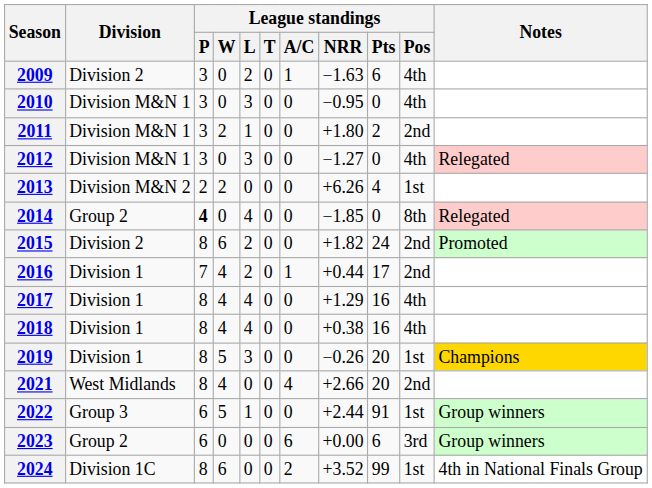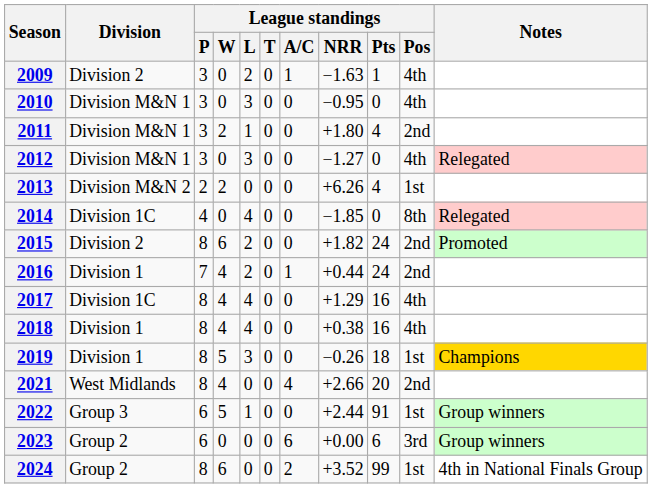 <table class="wikitable sortable">
 <tr>
 <th scope="col" rowspan="2">Season</th>
 <th scope="col" rowspan="2">Division</th>
 <th scope="col" colspan="8">League standings</th>
 <th scope="col" rowspan="2">Notes</th>
 </tr>
 <tr>
 <th scope="col">P</th>
 <th scope="col">W</th>
 <th scope="col">L</th>
 <th scope="col">T</th>
 <th scope="col">A/C</th>
 <th scope="col">NRR</th>
 <th scope="col">Pts</th>
 <th scope="col">Pos</th>
 </tr>
 <tr>
 <th scope="row"><a href='#'>2009</a></th>
 <td>Division 2</td>
 <td>3</td>
 <td>0</td>
 <td>2</td>
 <td>0</td>
 <td>1</td>
 <td>−1.63</td>
-<td>6</td>
+<td>1</td>
 <td>4th</td>
 <td style="background: white;"></td>
 </tr>
 <tr>
 <th scope="row"><a href='#'>2010</a></th>
 <td>Division M&N 1</td>
 <td>3</td>
 <td>0</td>
 <td>3</td>
 <td>0</td>
 <td>0</td>
 <td>−0.95</td>
 <td>0</td>
 <td>4th</td>
 <td style="background: white;"></td>
 </tr>
 <tr>
 <th scope="row"><a href='#'>2011</a></th>
 <td>Division M&N 1</td>
 <td>3</td>
 <td>2</td>
 <td>1</td>
 <td>0</td>
 <td>0</td>
 <td>+1.80</td>
-<td>2</td>
+<td>4</td>
 <td>2nd</td>
 <td style="background: white;"></td>
 </tr>
 <tr>
 <th scope="row"><a href='#'>2012</a></th>
 <td>Division M&N 1</td>
 <td>3</td>
 <td>0</td>
 <td>3</td>
 <td>0</td>
 <td>0</td>
 <td>−1.27</td>
 <td>0</td>
 <td>4th</td>
 <td style="background: #ffcccc;">Relegated</td>
 </tr>
 <tr>
 <th scope="row"><a href='#'>2013</a></th>
 <td>Division M&N 2</td>
 <td>2</td>
 <td>2</td>
 <td>0</td>
 <td>0</td>
 <td>0</td>
 <td>+6.26</td>
 <td>4</td>
 <td>1st</td>
 <td style="background: white;"></td>
 </tr>
 <tr>
 <th scope="row"><a href='#'>2014</a></th>
-<td>Group 2</td>
-<td><strong>4</strong></td>
+<td>Division 1C</td>
+<td>4</td>
 <td>0</td>
 <td>4</td>
 <td>0</td>
 <td>0</td>
 <td>−1.85</td>
 <td>0</td>
 <td>8th</td>
 <td style="background: #ffcccc;">Relegated</td>
 </tr>
 <tr>
 <th scope="row"><a href='#'>2015</a></th>
 <td>Division 2</td>
 <td>8</td>
 <td>6</td>
 <td>2</td>
 <td>0</td>
 <td>0</td>
 <td>+1.82</td>
 <td>24</td>
 <td>2nd</td>
 <td style="background: #cfc;">Promoted</td>
 </tr>
 <tr>
 <th scope="row"><a href='#'>2016</a></th>
 <td>Division 1</td>
 <td>7</td>
 <td>4</td>
 <td>2</td>
 <td>0</td>
 <td>1</td>
 <td>+0.44</td>
-<td>17</td>
+<td>24</td>
 <td>2nd</td>
 <td style="background: white;"></td>
 </tr>
 <tr>
 <th scope="row"><a href='#'>2017</a></th>
-<td>Division 1</td>
+<td>Division 1C</td>
 <td>8</td>
 <td>4</td>
 <td>4</td>
 <td>0</td>
 <td>0</td>
 <td>+1.29</td>
 <td>16</td>
 <td>4th</td>
 <td style="background: white;"></td>
 </tr>
 <tr>
 <th scope="row"><a href='#'>2018</a></th>
 <td>Division 1</td>
 <td>8</td>
 <td>4</td>
 <td>4</td>
 <td>0</td>
 <td>0</td>
 <td>+0.38</td>
 <td>16</td>
 <td>4th</td>
 <td style="background: white;"></td>
 </tr>
 <tr>
 <th scope="row"><a href='#'>2019</a></th>
 <td>Division 1</td>
 <td>8</td>
 <td>5</td>
 <td>3</td>
 <td>0</td>
 <td>0</td>
 <td>−0.26</td>
-<td>20</td>
+<td>18</td>
 <td>1st</td>
 <td style="background: gold;">Champions</td>
 </tr>
 <tr>
 <th scope="row"><a href='#'>2021</a></th>
 <td>West Midlands</td>
 <td>8</td>
 <td>4</td>
 <td>0</td>
 <td>0</td>
 <td>4</td>
 <td>+2.66</td>
 <td>20</td>
 <td>2nd</td>
 <td style="background: white;"></td>
 </tr>
 <tr>
 <th scope="row"><a href='#'>2022</a></th>
 <td>Group 3</td>
 <td>6</td>
 <td>5</td>
 <td>1</td>
 <td>0</td>
 <td>0</td>
 <td>+2.44</td>
 <td>91</td>
 <td>1st</td>
 <td style="background: #cfc;">Group winners</td>
 </tr>
 <tr>
 <th scope="row"><a href='#'>2023</a></th>
 <td>Group 2</td>
 <td>6</td>
 <td>0</td>
 <td>0</td>
 <td>0</td>
 <td>6</td>
 <td>+0.00</td>
 <td>6</td>
 <td>3rd</td>
 <td style="background: #cfc;">Group winners</td>
 </tr>
 <tr>
 <th scope="row"><a href='#'>2024</a></th>
-<td>Division 1C</td>
+<td>Group 2</td>
 <td>8</td>
 <td>6</td>
 <td>0</td>
 <td>0</td>
 <td>2</td>
 <td>+3.52</td>
 <td>99</td>
 <td>1st</td>
 <td style="background: white;">4th in National Finals Group</td>
 </tr>
 </table>
